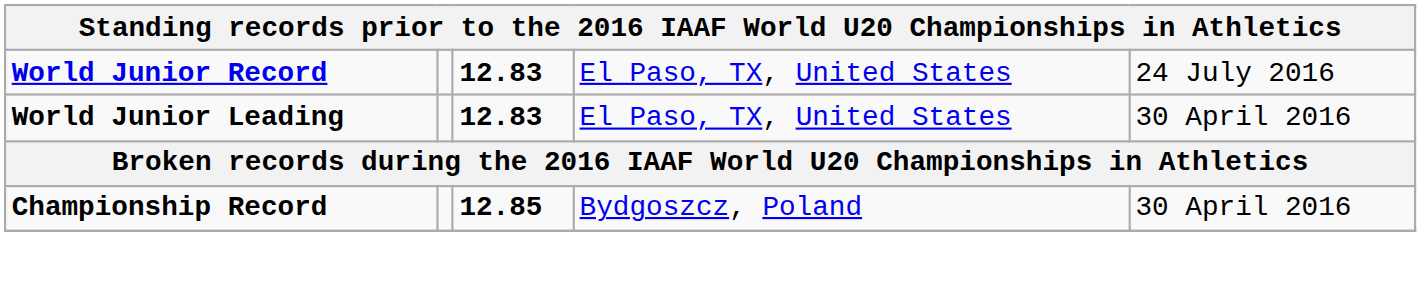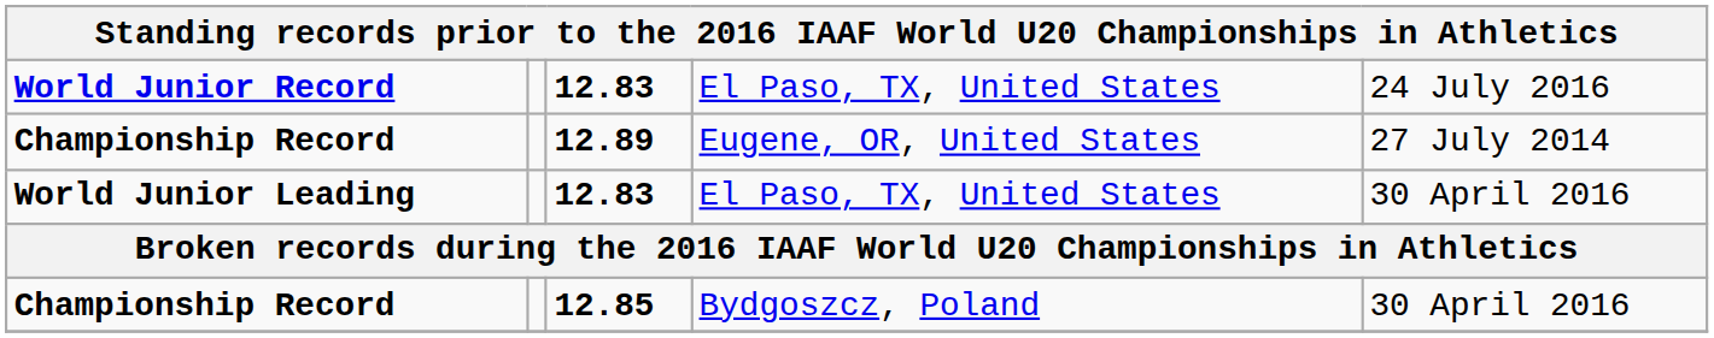 <table class="wikitable" width=75%>
 <tr>
 <th colspan="5">Standing records prior to the 2016 IAAF World U20 Championships in Athletics</th>
 </tr>
 <tr>
 <td><strong><a href='#'>World Junior Record</a></strong></td>
 <td></td>
 <td><strong>12.83</strong></td>
 <td><a href='#'>El Paso, TX</a>, <a href='#'>United States</a></td>
 <td>24 July 2016</td>
+</tr>
+<tr>
+<td><strong>Championship Record</strong></td>
+<td></td>
+<td><strong>12.89</strong></td>
+<td><a href='#'>Eugene, OR</a>, <a href='#'>United States</a></td>
+<td>27 July 2014</td>
 </tr>
 <tr>
 <td><strong>World Junior Leading</strong></td>
 <td></td>
 <td><strong>12.83</strong></td>
 <td><a href='#'>El Paso, TX</a>, <a href='#'>United States</a></td>
 <td>30 April 2016</td>
 </tr>
 <tr>
 <th colspan="5">Broken records during the 2016 IAAF World U20 Championships in Athletics</th>
 </tr>
 <tr>
 <td><strong>Championship Record</strong></td>
 <td></td>
 <td><strong>12.85</strong></td>
 <td><a href='#'>Bydgoszcz</a>, <a href='#'>Poland</a></td>
 <td>30 April 2016</td>
 </tr>
 <tr>
 </tr>
 </table>
